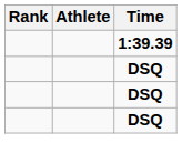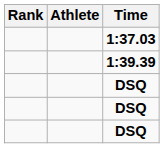 <table class=wikitable style="text-align:center;">
 <tr>
 <th>Rank</th>
 <th>Athlete</th>
 <th>Time</th>
+</tr>
+<tr>
+<td></td>
+<td align=left></td>
+<td><strong>1:37.03</strong></td>
 </tr>
 <tr>
 <td></td>
 <td align=left></td>
 <td><strong>1:39.39</strong></td>
 </tr>
 <tr>
 <td></td>
 <td align=left></td>
 <td><strong>DSQ</strong></td>
 </tr>
 <tr>
 <td></td>
 <td align=left></td>
 <td><strong>DSQ</strong></td>
 </tr>
 <tr>
 <td></td>
 <td align=left></td>
 <td><strong>DSQ</strong></td>
 </tr>
 </table>
